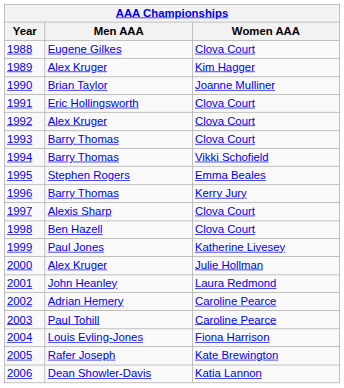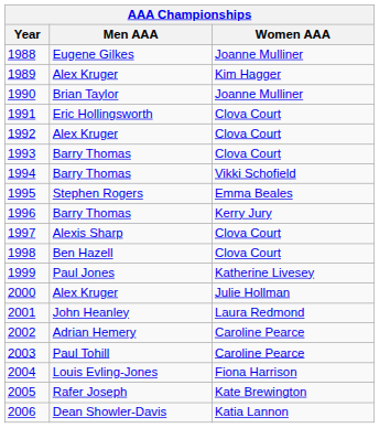 <table class="wikitable">
 <tr>
 <th colspan="3"><a href='#'>AAA Championships</a></th>
 </tr>
 <tr>
 <th width=50>Year</th>
 <th width=200>Men AAA</th>
 <th width=200>Women AAA</th>
 </tr>
 <tr>
 <td><a href='#'>1988</a></td>
 <td><a href='#'>Eugene Gilkes</a></td>
-<td><a href='#'>Clova Court</a></td>
+<td><a href='#'>Joanne Mulliner</a></td>
 </tr>
 <tr>
 <td><a href='#'>1989</a></td>
 <td><a href='#'>Alex Kruger</a></td>
 <td><a href='#'>Kim Hagger</a></td>
 </tr>
 <tr>
 <td><a href='#'>1990</a></td>
 <td><a href='#'>Brian Taylor</a></td>
 <td><a href='#'>Joanne Mulliner</a></td>
 </tr>
 <tr>
 <td><a href='#'>1991</a></td>
 <td><a href='#'>Eric Hollingsworth</a></td>
 <td><a href='#'>Clova Court</a></td>
 </tr>
 <tr>
 <td><a href='#'>1992</a></td>
 <td><a href='#'>Alex Kruger</a></td>
 <td><a href='#'>Clova Court</a></td>
 </tr>
 <tr>
 <td><a href='#'>1993</a></td>
 <td><a href='#'>Barry Thomas</a></td>
 <td><a href='#'>Clova Court</a></td>
 </tr>
 <tr>
 <td><a href='#'>1994</a></td>
 <td><a href='#'>Barry Thomas</a></td>
 <td><a href='#'>Vikki Schofield</a></td>
 </tr>
 <tr>
 <td><a href='#'>1995</a></td>
 <td><a href='#'>Stephen Rogers</a></td>
 <td><a href='#'>Emma Beales</a></td>
 </tr>
 <tr>
 <td><a href='#'>1996</a></td>
 <td><a href='#'>Barry Thomas</a></td>
 <td><a href='#'>Kerry Jury</a></td>
 </tr>
 <tr>
 <td><a href='#'>1997</a></td>
 <td><a href='#'>Alexis Sharp</a></td>
 <td><a href='#'>Clova Court</a></td>
 </tr>
 <tr>
 <td><a href='#'>1998</a></td>
 <td><a href='#'>Ben Hazell</a></td>
 <td><a href='#'>Clova Court</a></td>
 </tr>
 <tr>
 <td><a href='#'>1999</a></td>
 <td><a href='#'>Paul Jones</a></td>
 <td><a href='#'>Katherine Livesey</a></td>
 </tr>
 <tr>
 <td><a href='#'>2000</a></td>
 <td><a href='#'>Alex Kruger</a></td>
 <td><a href='#'>Julie Hollman</a></td>
 </tr>
 <tr>
 <td><a href='#'>2001</a></td>
 <td><a href='#'>John Heanley</a></td>
 <td><a href='#'>Laura Redmond</a></td>
 </tr>
 <tr>
 <td><a href='#'>2002</a></td>
 <td><a href='#'>Adrian Hemery</a></td>
 <td><a href='#'>Caroline Pearce</a></td>
 </tr>
 <tr>
 <td><a href='#'>2003</a></td>
 <td><a href='#'>Paul Tohill</a></td>
 <td><a href='#'>Caroline Pearce</a></td>
 </tr>
 <tr>
 <td><a href='#'>2004</a></td>
 <td><a href='#'>Louis Evling-Jones</a></td>
 <td><a href='#'>Fiona Harrison</a></td>
 </tr>
 <tr>
 <td><a href='#'>2005</a></td>
 <td><a href='#'>Rafer Joseph</a></td>
 <td><a href='#'>Kate Brewington</a></td>
 </tr>
 <tr>
 <td><a href='#'>2006</a></td>
 <td><a href='#'>Dean Showler-Davis</a></td>
 <td><a href='#'>Katia Lannon</a></td>
 </tr>
 </table>
